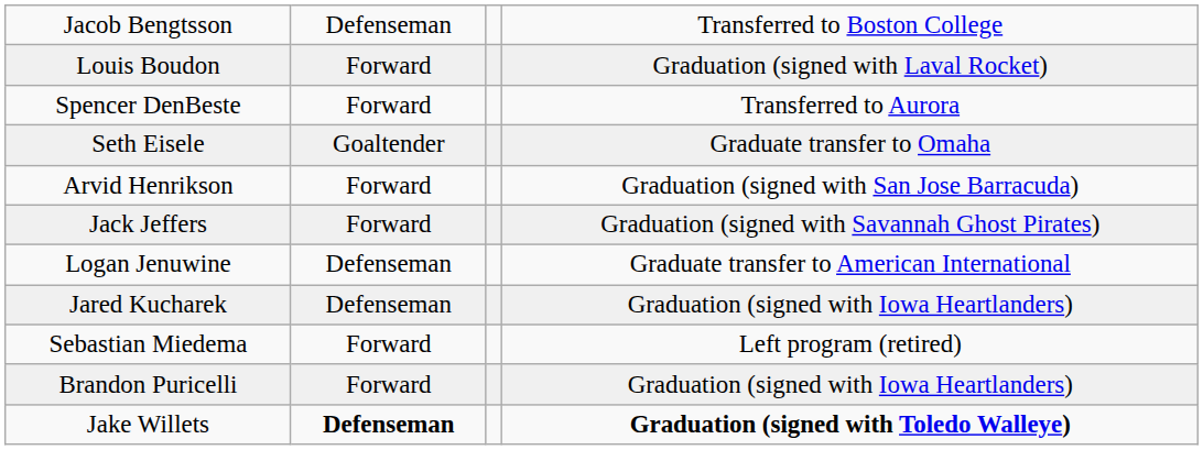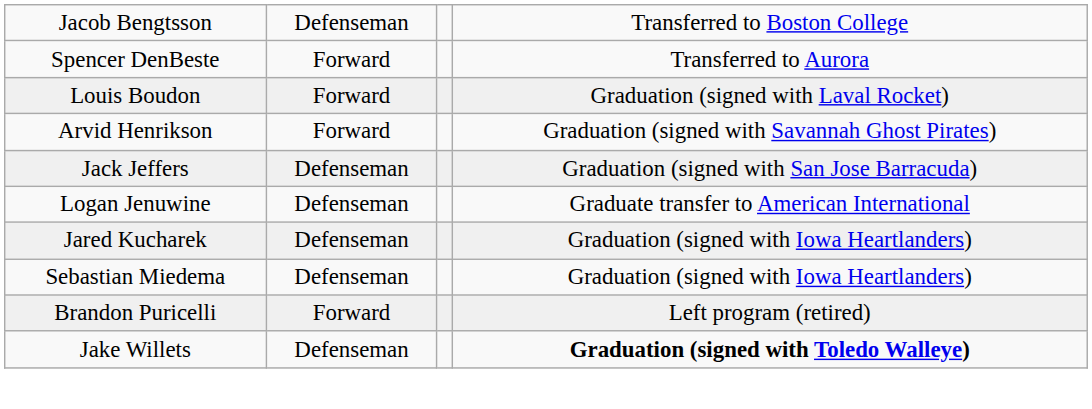 <table class="wikitable" width="60%">
 <tr align="center" bgcolor="">
 <td>Jacob Bengtsson</td>
 <td>Defenseman</td>
 <td></td>
 <td>Transferred to <a href='#'>Boston College</a></td>
+</tr>
+<tr align="center" bgcolor="">
+<td>Spencer DenBeste</td>
+<td>Forward</td>
+<td></td>
+<td>Transferred to <a href='#'>Aurora</a></td>
 </tr>
 <tr align="center" bgcolor="f0f0f0">
 <td>Louis Boudon</td>
 <td>Forward</td>
 <td></td>
 <td>Graduation (signed with <a href='#'>Laval Rocket</a>)</td>
 </tr>
 <tr align="center" bgcolor="">
-<td>Spencer DenBeste</td>
-<td>Forward</td>
-<td></td>
-<td>Transferred to <a href='#'>Aurora</a></td>
-</tr>
-<tr align="center" bgcolor="f0f0f0">
-<td>Seth Eisele</td>
-<td>Goaltender</td>
-<td></td>
-<td>Graduate transfer to <a href='#'>Omaha</a></td>
-</tr>
-<tr align="center" bgcolor="">
 <td>Arvid Henrikson</td>
 <td>Forward</td>
 <td></td>
-<td>Graduation (signed with <a href='#'>San Jose Barracuda</a>)</td>
+<td>Graduation (signed with <a href='#'>Savannah Ghost Pirates</a>)</td>
 </tr>
 <tr align="center" bgcolor="f0f0f0">
 <td>Jack Jeffers</td>
-<td>Forward</td>
+<td>Defenseman</td>
 <td></td>
-<td>Graduation (signed with <a href='#'>Savannah Ghost Pirates</a>)</td>
+<td>Graduation (signed with <a href='#'>San Jose Barracuda</a>)</td>
 </tr>
 <tr align="center" bgcolor="">
 <td>Logan Jenuwine</td>
 <td>Defenseman</td>
 <td></td>
 <td>Graduate transfer to <a href='#'>American International</a></td>
 </tr>
 <tr align="center" bgcolor="f0f0f0">
 <td>Jared Kucharek</td>
 <td>Defenseman</td>
 <td></td>
 <td>Graduation (signed with <a href='#'>Iowa Heartlanders</a>)</td>
 </tr>
 <tr align="center" bgcolor="">
 <td>Sebastian Miedema</td>
-<td>Forward</td>
+<td>Defenseman</td>
 <td></td>
-<td>Left program (retired)</td>
+<td>Graduation (signed with <a href='#'>Iowa Heartlanders</a>)</td>
 </tr>
 <tr align="center" bgcolor="f0f0f0">
 <td>Brandon Puricelli</td>
 <td>Forward</td>
 <td></td>
-<td>Graduation (signed with <a href='#'>Iowa Heartlanders</a>)</td>
+<td>Left program (retired)</td>
 </tr>
 <tr align="center" bgcolor="">
 <td>Jake Willets</td>
-<td><strong>Defenseman</strong></td>
+<td>Defenseman</td>
 <td></td>
 <td><strong>Graduation (signed with <a href='#'>Toledo Walleye</a>)</strong></td>
 </tr>
 </table>
